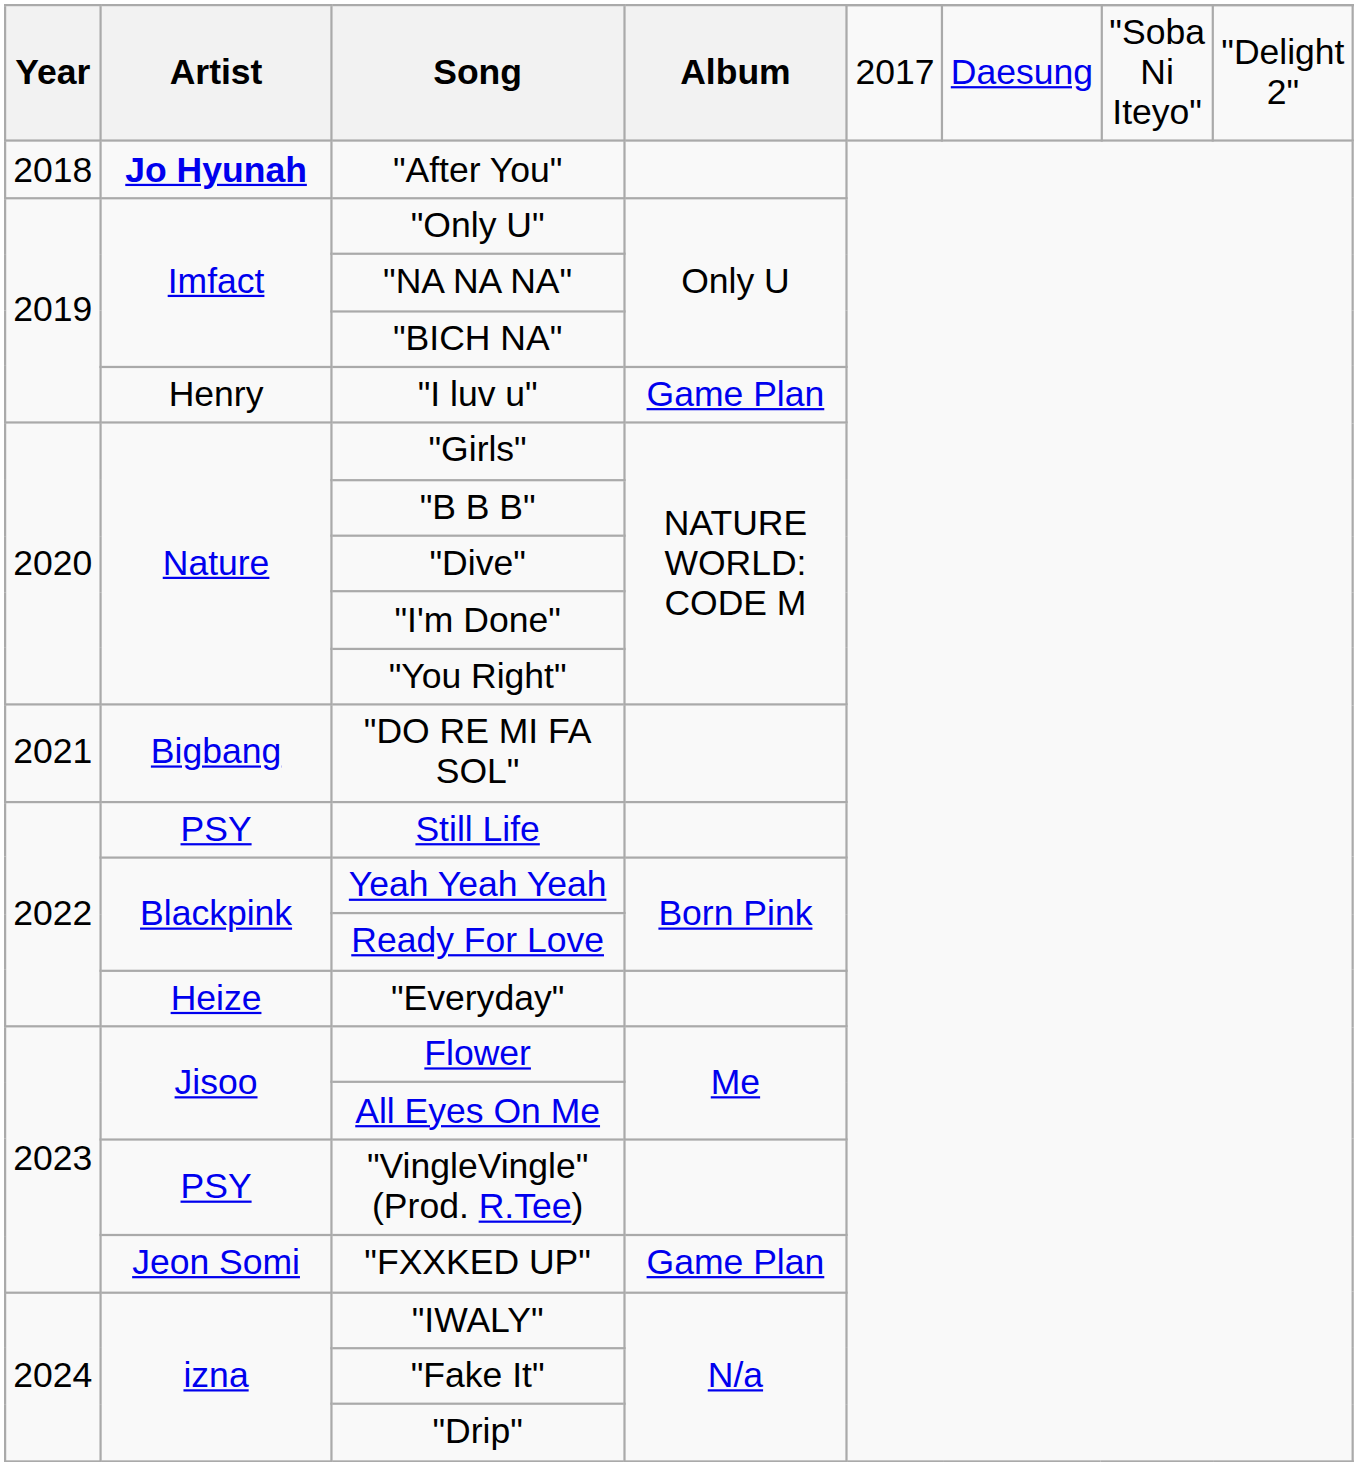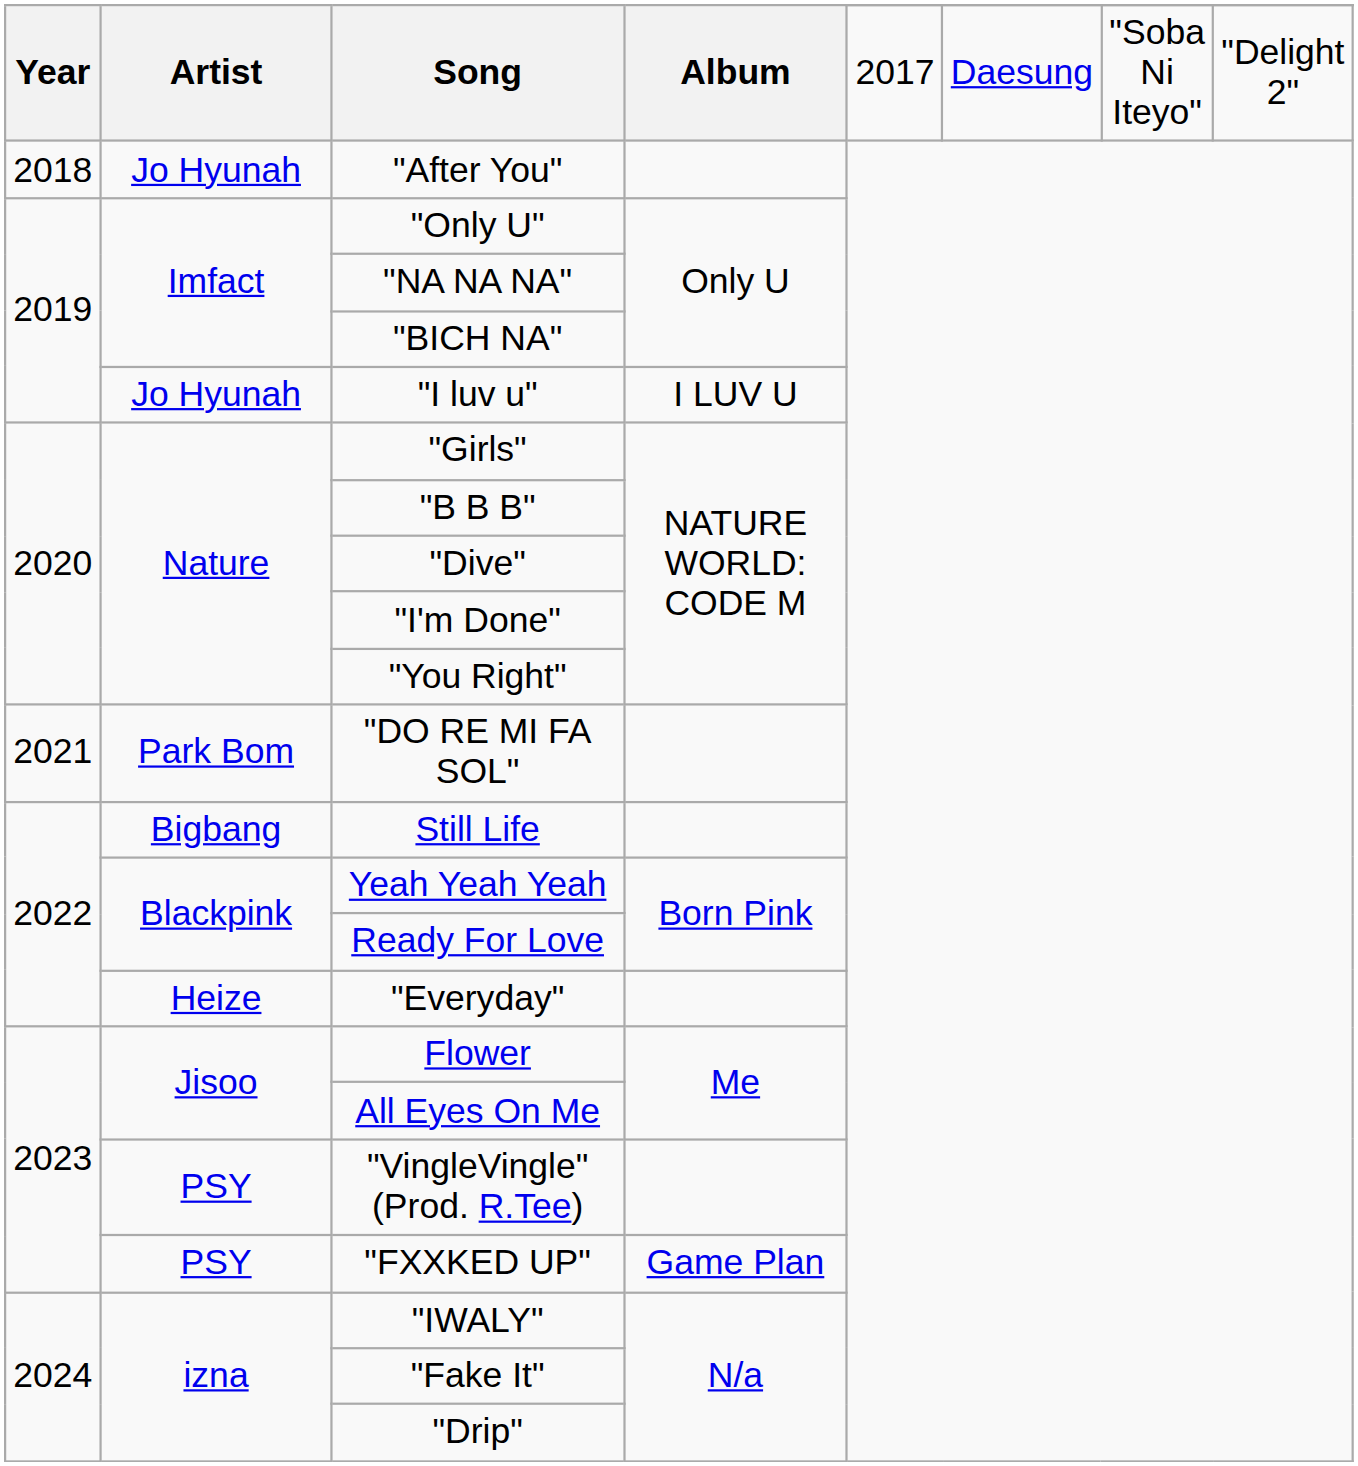 <table class="wikitable sortable plainrowheaders" style="text-align:center;">
 <tr>
 <th rowspan="2">Year</th>
 <th rowspan="2" width="300px">Artist</th>
 <th rowspan="2" width="300px">Song</th>
 <th rowspan="2" width="300px">Album</th>
 </tr>
 <tr>
 <td rowspan="1">2017</td>
 <td><a href='#'>Daesung</a></td>
 <td>"Soba Ni Iteyo"</td>
 <td>"Delight 2"</td>
 </tr>
 <tr>
 <td rowspan="1">2018</td>
-<td><strong><a href='#'>Jo Hyunah</a></strong></td>
+<td><a href='#'>Jo Hyunah</a></td>
 <td>"After You"</td>
 <td></td>
 </tr>
 <tr>
 <td rowspan="4">2019</td>
 <td rowspan="3"><a href='#'>Imfact</a></td>
 <td>"Only U"</td>
 <td rowspan="3">Only U</td>
 </tr>
 <tr>
 <td>"NA NA NA"</td>
 </tr>
 <tr>
 <td>"BICH NA"</td>
 </tr>
 <tr>
-<td>Henry</td>
+<td><a href='#'>Jo Hyunah</a></td>
 <td>"I luv u"</td>
-<td><a href='#'>Game Plan</a></td>
+<td>I LUV U</td>
 </tr>
 <tr>
 <td rowspan="5">2020</td>
 <td rowspan="5"><a href='#'>Nature</a></td>
 <td>"Girls"</td>
 <td rowspan="5">NATURE WORLD: CODE M</td>
 </tr>
 <tr>
 <td>"B B B"</td>
 </tr>
 <tr>
 <td>"Dive"</td>
 </tr>
 <tr>
 <td>"I'm Done"</td>
 </tr>
 <tr>
 <td>"You Right"</td>
 </tr>
 <tr>
 <td>2021</td>
-<td><a href='#'>Bigbang</a></td>
+<td><a href='#'>Park Bom</a></td>
 <td>"DO RE MI FA SOL"</td>
 <td></td>
 </tr>
 <tr>
 <td rowspan="4">2022</td>
-<td><a href='#'>PSY</a></td>
+<td><a href='#'>Bigbang</a></td>
 <td><a href='#'>Still Life</a></td>
 <td></td>
 </tr>
 <tr>
 <td rowspan="2"><a href='#'>Blackpink</a></td>
 <td><a href='#'>Yeah Yeah Yeah</a></td>
 <td rowspan="2"><a href='#'>Born Pink</a></td>
 </tr>
 <tr>
 <td><a href='#'>Ready For Love</a></td>
 </tr>
 <tr>
 <td><a href='#'>Heize</a></td>
 <td>"Everyday"</td>
 <td></td>
 </tr>
 <tr>
 <td rowspan="4">2023</td>
 <td rowspan="2"><a href='#'>Jisoo</a></td>
 <td><a href='#'>Flower</a></td>
 <td rowspan="2"><a href='#'>Me</a></td>
 </tr>
 <tr>
 <td><a href='#'>All Eyes On Me</a></td>
 </tr>
 <tr>
 <td><a href='#'>PSY</a></td>
 <td>"VingleVingle" (Prod. <a href='#'>R.Tee</a>)</td>
 <td></td>
 </tr>
 <tr>
-<td><a href='#'>Jeon Somi</a></td>
+<td><a href='#'>PSY</a></td>
 <td>"FXXKED UP"</td>
 <td><a href='#'>Game Plan</a></td>
 </tr>
 <tr>
 <td rowspan="3">2024</td>
 <td rowspan="3"><a href='#'>izna</a></td>
 <td>"IWALY"</td>
 <td rowspan="3"><a href='#'>N/a</a></td>
 </tr>
 <tr>
 <td>"Fake It"</td>
 </tr>
 <tr>
 <td>"Drip"</td>
 </tr>
 </table>
